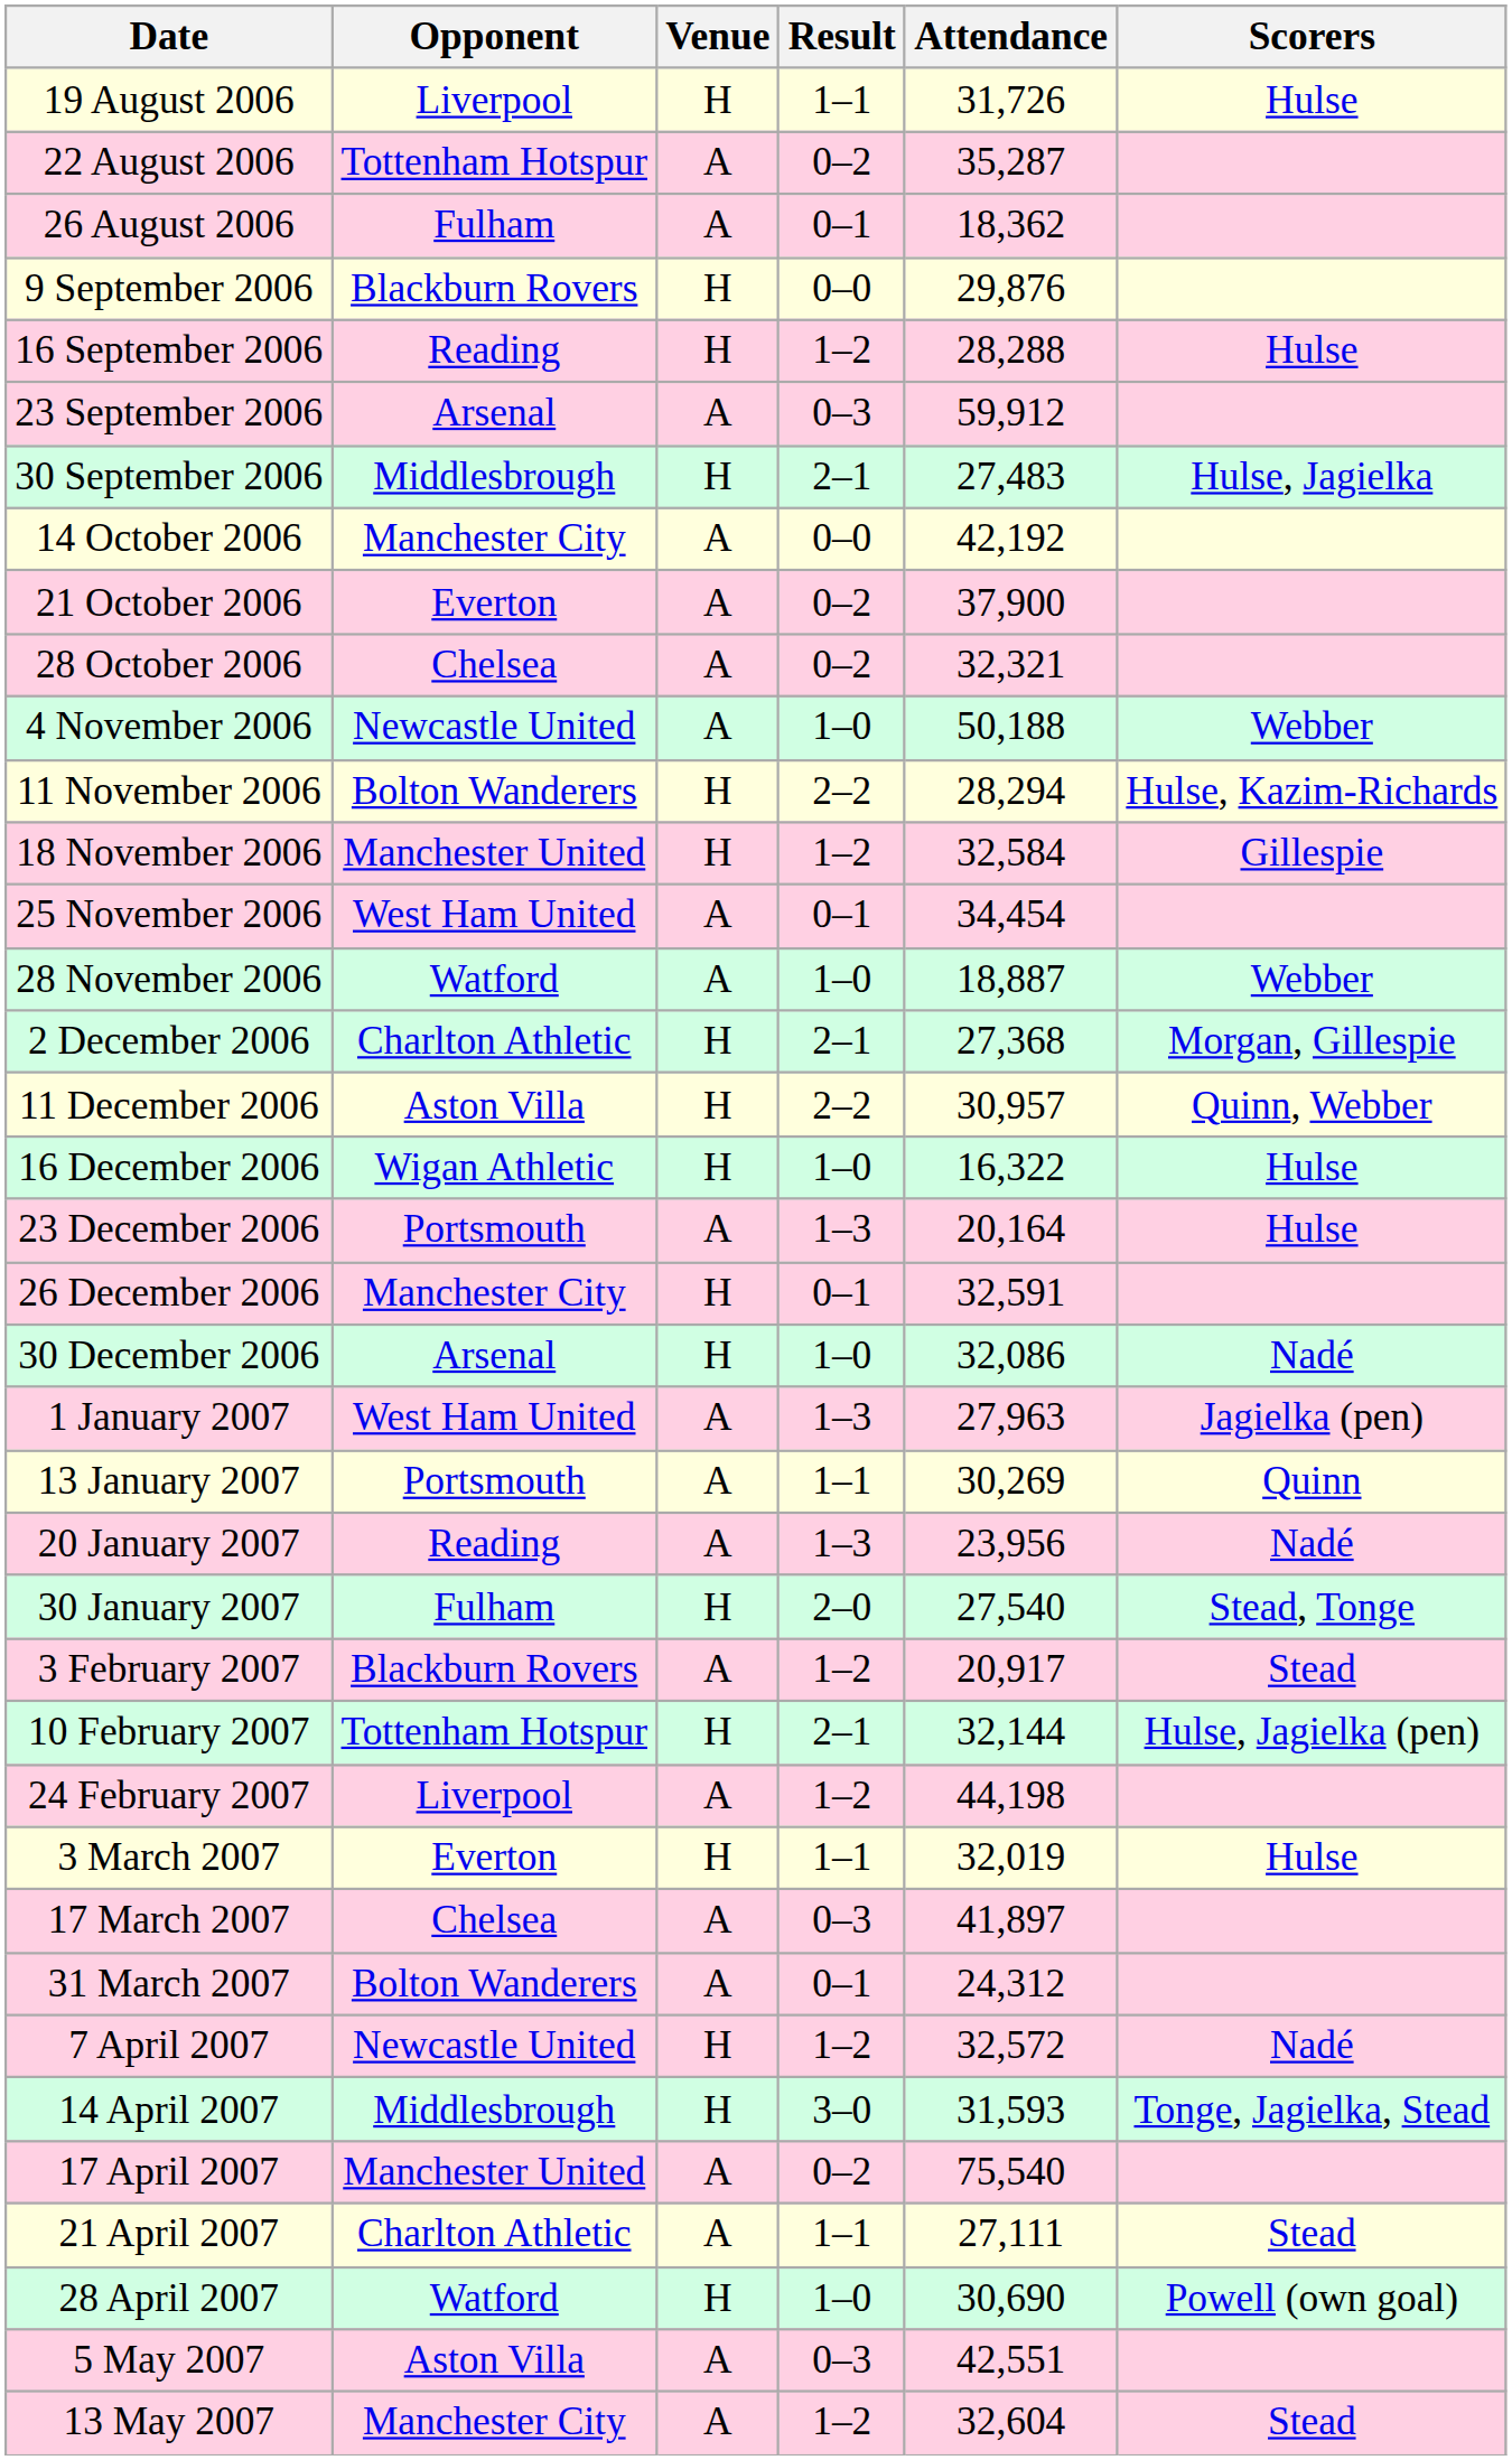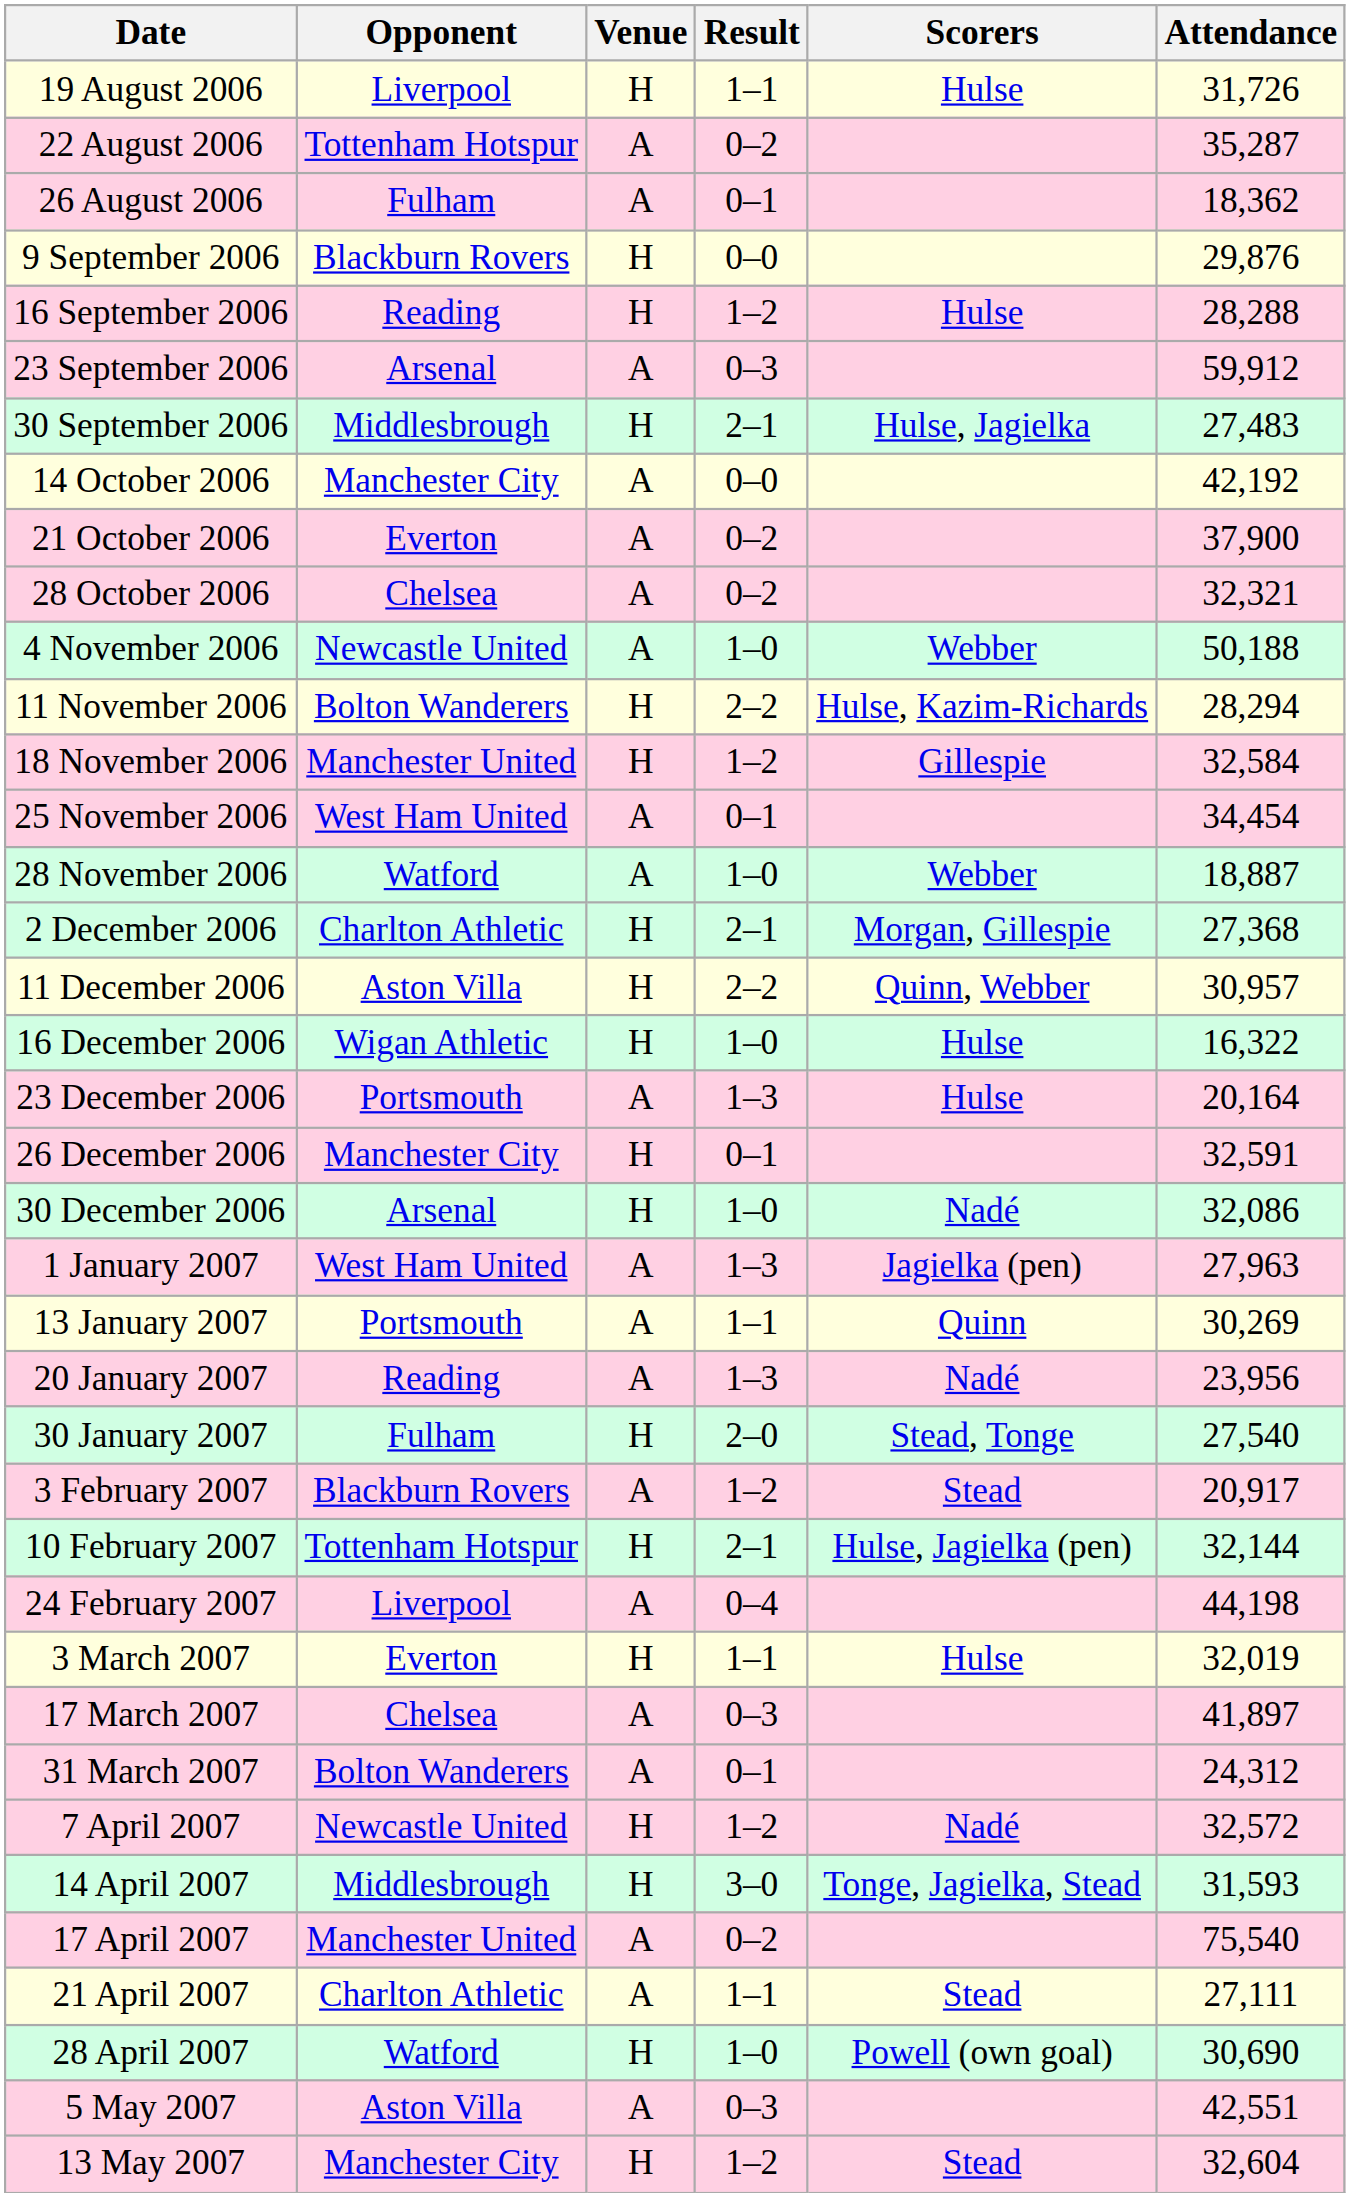 <table class="wikitable sortable" style="font-size:100%; text-align:center">
 <tr>
 <th>Date</th>
 <th>Opponent</th>
 <th>Venue</th>
 <th>Result</th>
+<th>Scorers</th>
 <th>Attendance</th>
-<th>Scorers</th>
 </tr>
 <tr style="background-color: #ffffdd;">
 <td>19 August 2006</td>
 <td><a href='#'>Liverpool</a></td>
 <td>H</td>
 <td>1–1</td>
+<td><a href='#'>Hulse</a></td>
 <td>31,726</td>
-<td><a href='#'>Hulse</a></td>
 </tr>
 <tr style="background-color: #ffd0e3;">
 <td>22 August 2006</td>
 <td><a href='#'>Tottenham Hotspur</a></td>
 <td>A</td>
 <td>0–2</td>
+<td></td>
 <td>35,287</td>
-<td></td>
 </tr>
 <tr style="background-color: #ffd0e3;">
 <td>26 August 2006</td>
 <td><a href='#'>Fulham</a></td>
 <td>A</td>
 <td>0–1</td>
+<td></td>
 <td>18,362</td>
-<td></td>
 </tr>
 <tr style="background-color: #ffffdd;">
 <td>9 September 2006</td>
 <td><a href='#'>Blackburn Rovers</a></td>
 <td>H</td>
 <td>0–0</td>
+<td></td>
 <td>29,876</td>
-<td></td>
 </tr>
 <tr style="background-color: #ffd0e3;">
 <td>16 September 2006</td>
 <td><a href='#'>Reading</a></td>
 <td>H</td>
 <td>1–2</td>
+<td><a href='#'>Hulse</a></td>
 <td>28,288</td>
-<td><a href='#'>Hulse</a></td>
 </tr>
 <tr style="background-color: #ffd0e3;">
 <td>23 September 2006</td>
 <td><a href='#'>Arsenal</a></td>
 <td>A</td>
 <td>0–3</td>
+<td></td>
 <td>59,912</td>
-<td></td>
 </tr>
 <tr style="background-color: #d0ffe3;">
 <td>30 September 2006</td>
 <td><a href='#'>Middlesbrough</a></td>
 <td>H</td>
 <td>2–1</td>
+<td><a href='#'>Hulse</a>, <a href='#'>Jagielka</a></td>
 <td>27,483</td>
-<td><a href='#'>Hulse</a>, <a href='#'>Jagielka</a></td>
 </tr>
 <tr style="background-color: #ffffdd;">
 <td>14 October 2006</td>
 <td><a href='#'>Manchester City</a></td>
 <td>A</td>
 <td>0–0</td>
+<td></td>
 <td>42,192</td>
-<td></td>
 </tr>
 <tr style="background-color: #ffd0e3;">
 <td>21 October 2006</td>
 <td><a href='#'>Everton</a></td>
 <td>A</td>
 <td>0–2</td>
+<td></td>
 <td>37,900</td>
-<td></td>
 </tr>
 <tr style="background-color: #ffd0e3;">
 <td>28 October 2006</td>
 <td><a href='#'>Chelsea</a></td>
 <td>A</td>
 <td>0–2</td>
+<td></td>
 <td>32,321</td>
-<td></td>
 </tr>
 <tr style="background-color: #d0ffe3;">
 <td>4 November 2006</td>
 <td><a href='#'>Newcastle United</a></td>
 <td>A</td>
 <td>1–0</td>
+<td><a href='#'>Webber</a></td>
 <td>50,188</td>
-<td><a href='#'>Webber</a></td>
 </tr>
 <tr style="background-color: #ffffdd;">
 <td>11 November 2006</td>
 <td><a href='#'>Bolton Wanderers</a></td>
 <td>H</td>
 <td>2–2</td>
+<td><a href='#'>Hulse</a>, <a href='#'>Kazim-Richards</a></td>
 <td>28,294</td>
-<td><a href='#'>Hulse</a>, <a href='#'>Kazim-Richards</a></td>
 </tr>
 <tr style="background-color: #ffd0e3;">
 <td>18 November 2006</td>
 <td><a href='#'>Manchester United</a></td>
 <td>H</td>
 <td>1–2</td>
+<td><a href='#'>Gillespie</a></td>
 <td>32,584</td>
-<td><a href='#'>Gillespie</a></td>
 </tr>
 <tr style="background-color: #ffd0e3;">
 <td>25 November 2006</td>
 <td><a href='#'>West Ham United</a></td>
 <td>A</td>
 <td>0–1</td>
+<td></td>
 <td>34,454</td>
-<td></td>
 </tr>
 <tr style="background-color: #d0ffe3;">
 <td>28 November 2006</td>
 <td><a href='#'>Watford</a></td>
 <td>A</td>
 <td>1–0</td>
+<td><a href='#'>Webber</a></td>
 <td>18,887</td>
-<td><a href='#'>Webber</a></td>
 </tr>
 <tr style="background-color: #d0ffe3;">
 <td>2 December 2006</td>
 <td><a href='#'>Charlton Athletic</a></td>
 <td>H</td>
 <td>2–1</td>
+<td><a href='#'>Morgan</a>, <a href='#'>Gillespie</a></td>
 <td>27,368</td>
-<td><a href='#'>Morgan</a>, <a href='#'>Gillespie</a></td>
 </tr>
 <tr style="background-color: #ffffdd;">
 <td>11 December 2006</td>
 <td><a href='#'>Aston Villa</a></td>
 <td>H</td>
 <td>2–2</td>
+<td><a href='#'>Quinn</a>, <a href='#'>Webber</a></td>
 <td>30,957</td>
-<td><a href='#'>Quinn</a>, <a href='#'>Webber</a></td>
 </tr>
 <tr style="background-color: #d0ffe3;">
 <td>16 December 2006</td>
 <td><a href='#'>Wigan Athletic</a></td>
 <td>H</td>
 <td>1–0</td>
+<td><a href='#'>Hulse</a></td>
 <td>16,322</td>
-<td><a href='#'>Hulse</a></td>
 </tr>
 <tr style="background-color: #ffd0e3;">
 <td>23 December 2006</td>
 <td><a href='#'>Portsmouth</a></td>
 <td>A</td>
 <td>1–3</td>
+<td><a href='#'>Hulse</a></td>
 <td>20,164</td>
-<td><a href='#'>Hulse</a></td>
 </tr>
 <tr style="background-color: #ffd0e3;">
 <td>26 December 2006</td>
 <td><a href='#'>Manchester City</a></td>
 <td>H</td>
 <td>0–1</td>
+<td></td>
 <td>32,591</td>
-<td></td>
 </tr>
 <tr style="background-color: #d0ffe3;">
 <td>30 December 2006</td>
 <td><a href='#'>Arsenal</a></td>
 <td>H</td>
 <td>1–0</td>
+<td><a href='#'>Nadé</a></td>
 <td>32,086</td>
-<td><a href='#'>Nadé</a></td>
 </tr>
 <tr style="background-color: #ffd0e3;">
 <td>1 January 2007</td>
 <td><a href='#'>West Ham United</a></td>
 <td>A</td>
 <td>1–3</td>
+<td><a href='#'>Jagielka</a> (pen)</td>
 <td>27,963</td>
-<td><a href='#'>Jagielka</a> (pen)</td>
 </tr>
 <tr style="background-color: #ffffdd;">
 <td>13 January 2007</td>
 <td><a href='#'>Portsmouth</a></td>
 <td>A</td>
 <td>1–1</td>
+<td><a href='#'>Quinn</a></td>
 <td>30,269</td>
-<td><a href='#'>Quinn</a></td>
 </tr>
 <tr style="background-color: #ffd0e3;">
 <td>20 January 2007</td>
 <td><a href='#'>Reading</a></td>
 <td>A</td>
 <td>1–3</td>
+<td><a href='#'>Nadé</a></td>
 <td>23,956</td>
-<td><a href='#'>Nadé</a></td>
 </tr>
 <tr style="background-color: #d0ffe3;">
 <td>30 January 2007</td>
 <td><a href='#'>Fulham</a></td>
 <td>H</td>
 <td>2–0</td>
+<td><a href='#'>Stead</a>, <a href='#'>Tonge</a></td>
 <td>27,540</td>
-<td><a href='#'>Stead</a>, <a href='#'>Tonge</a></td>
 </tr>
 <tr style="background-color: #ffd0e3;">
 <td>3 February 2007</td>
 <td><a href='#'>Blackburn Rovers</a></td>
 <td>A</td>
 <td>1–2</td>
+<td><a href='#'>Stead</a></td>
 <td>20,917</td>
-<td><a href='#'>Stead</a></td>
 </tr>
 <tr style="background-color: #d0ffe3;">
 <td>10 February 2007</td>
 <td><a href='#'>Tottenham Hotspur</a></td>
 <td>H</td>
 <td>2–1</td>
+<td><a href='#'>Hulse</a>, <a href='#'>Jagielka</a> (pen)</td>
 <td>32,144</td>
-<td><a href='#'>Hulse</a>, <a href='#'>Jagielka</a> (pen)</td>
 </tr>
 <tr style="background-color: #ffd0e3;">
 <td>24 February 2007</td>
 <td><a href='#'>Liverpool</a></td>
 <td>A</td>
-<td>1–2</td>
+<td>0–4</td>
+<td></td>
 <td>44,198</td>
-<td></td>
 </tr>
 <tr style="background-color: #ffffdd;">
 <td>3 March 2007</td>
 <td><a href='#'>Everton</a></td>
 <td>H</td>
 <td>1–1</td>
+<td><a href='#'>Hulse</a></td>
 <td>32,019</td>
-<td><a href='#'>Hulse</a></td>
 </tr>
 <tr style="background-color: #ffd0e3;">
 <td>17 March 2007</td>
 <td><a href='#'>Chelsea</a></td>
 <td>A</td>
 <td>0–3</td>
+<td></td>
 <td>41,897</td>
-<td></td>
 </tr>
 <tr style="background-color: #ffd0e3;">
 <td>31 March 2007</td>
 <td><a href='#'>Bolton Wanderers</a></td>
 <td>A</td>
 <td>0–1</td>
+<td></td>
 <td>24,312</td>
-<td></td>
 </tr>
 <tr style="background-color: #ffd0e3;">
 <td>7 April 2007</td>
 <td><a href='#'>Newcastle United</a></td>
 <td>H</td>
 <td>1–2</td>
+<td><a href='#'>Nadé</a></td>
 <td>32,572</td>
-<td><a href='#'>Nadé</a></td>
 </tr>
 <tr style="background-color: #d0ffe3;">
 <td>14 April 2007</td>
 <td><a href='#'>Middlesbrough</a></td>
 <td>H</td>
 <td>3–0</td>
+<td><a href='#'>Tonge</a>, <a href='#'>Jagielka</a>, <a href='#'>Stead</a></td>
 <td>31,593</td>
-<td><a href='#'>Tonge</a>, <a href='#'>Jagielka</a>, <a href='#'>Stead</a></td>
 </tr>
 <tr style="background-color: #ffd0e3;">
 <td>17 April 2007</td>
 <td><a href='#'>Manchester United</a></td>
 <td>A</td>
 <td>0–2</td>
+<td></td>
 <td>75,540</td>
-<td></td>
 </tr>
 <tr style="background-color: #ffffdd;">
 <td>21 April 2007</td>
 <td><a href='#'>Charlton Athletic</a></td>
 <td>A</td>
 <td>1–1</td>
+<td><a href='#'>Stead</a></td>
 <td>27,111</td>
-<td><a href='#'>Stead</a></td>
 </tr>
 <tr style="background-color: #d0ffe3;">
 <td>28 April 2007</td>
 <td><a href='#'>Watford</a></td>
 <td>H</td>
 <td>1–0</td>
+<td><a href='#'>Powell</a> (own goal)</td>
 <td>30,690</td>
-<td><a href='#'>Powell</a> (own goal)</td>
 </tr>
 <tr style="background-color: #ffd0e3;">
 <td>5 May 2007</td>
 <td><a href='#'>Aston Villa</a></td>
 <td>A</td>
 <td>0–3</td>
+<td></td>
 <td>42,551</td>
-<td></td>
 </tr>
 <tr style="background-color: #ffd0e3;">
 <td>13 May 2007</td>
 <td><a href='#'>Manchester City</a></td>
-<td>A</td>
+<td>H</td>
 <td>1–2</td>
+<td><a href='#'>Stead</a></td>
 <td>32,604</td>
-<td><a href='#'>Stead</a></td>
 </tr>
 </table>
